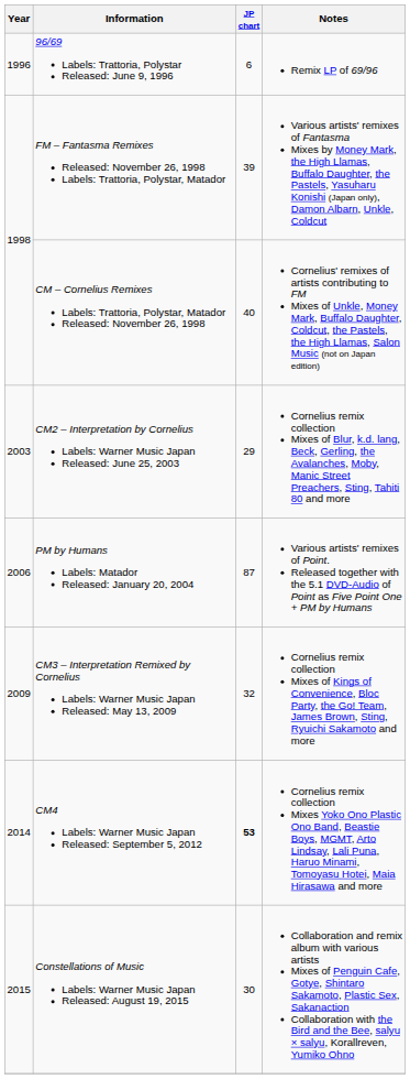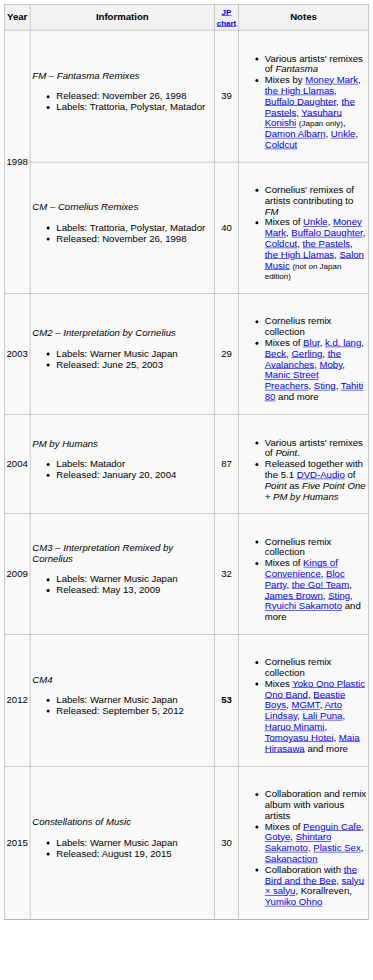 <table class="wikitable">
 <tr>
 <th rowspan="1">Year</th>
 <th rowspan="1" width="300">Information</th>
 <th rowspan="1" width="30"><small><a href='#'>JP chart</a></small><br></th>
 <th rowspan="1">Notes</th>
-</tr>
-<tr>
-<td>1996</td>
-<td><em><a href='#'>96/69</a></em><br><ul><li>Labels: Trattoria, Polystar</li><li>Released: June 9, 1996</li></ul></td>
-<td align=center>6</td>
-<td><br><ul><li>Remix <a href='#'>LP</a> of <em>69/96</em></li></ul></td>
 </tr>
 <tr>
 <td rowspan="2">1998</td>
 <td><em>FM – Fantasma Remixes</em><br><ul><li>Released: November 26, 1998</li><li>Labels: Trattoria, Polystar, Matador</li></ul></td>
 <td align=center>39</td>
 <td><br><ul><li>Various artists' remixes of <em>Fantasma</em></li><li>Mixes by <a href='#'>Money Mark</a>, <a href='#'>the High Llamas</a>, <a href='#'>Buffalo Daughter</a>, <a href='#'>the Pastels</a>, <a href='#'>Yasuharu Konishi</a> <small>(Japan only)</small>, <a href='#'>Damon Albarn</a>, <a href='#'>Unkle</a>, <a href='#'>Coldcut</a></li></ul></td>
 </tr>
 <tr>
 <td><em>CM – Cornelius Remixes</em><br><ul><li>Labels: Trattoria, Polystar, Matador</li><li>Released: November 26, 1998</li></ul></td>
 <td align=center>40</td>
 <td><br><ul><li>Cornelius' remixes of artists contributing to <em>FM</em></li><li>Mixes of <a href='#'>Unkle</a>, <a href='#'>Money Mark</a>, <a href='#'>Buffalo Daughter</a>, <a href='#'>Coldcut</a>, <a href='#'>the Pastels</a>, <a href='#'>the High Llamas</a>, <a href='#'>Salon Music</a> <small>(not on Japan edition)</small></li></ul></td>
 </tr>
 <tr>
 <td>2003</td>
 <td><em>CM2 – Interpretation by Cornelius</em><br><ul><li>Labels: Warner Music Japan</li><li>Released: June 25, 2003</li></ul></td>
 <td align=center>29</td>
 <td><br><ul><li>Cornelius remix collection</li><li>Mixes of <a href='#'>Blur</a>, <a href='#'>k.d. lang</a>, <a href='#'>Beck</a>, <a href='#'>Gerling</a>, <a href='#'>the Avalanches</a>, <a href='#'>Moby</a>, <a href='#'>Manic Street Preachers</a>, <a href='#'>Sting</a>, <a href='#'>Tahiti 80</a> and more</li></ul></td>
 </tr>
 <tr>
-<td>2006</td>
+<td>2004</td>
 <td><em>PM by Humans</em><br><ul><li>Labels: Matador</li><li>Released: January 20, 2004</li></ul></td>
 <td align=center>87</td>
 <td><br><ul><li>Various artists' remixes of <em>Point</em>.</li><li>Released together with the 5.1 <a href='#'>DVD-Audio</a> of <em>Point</em> as <em>Five Point One + PM by Humans</em></li></ul></td>
 </tr>
 <tr>
 <td>2009</td>
 <td><em>CM3 – Interpretation Remixed by Cornelius</em><br><ul><li>Labels: Warner Music Japan</li><li>Released: May 13, 2009</li></ul></td>
 <td align=center>32</td>
 <td><br><ul><li>Cornelius remix collection</li><li>Mixes of <a href='#'>Kings of Convenience</a>, <a href='#'>Bloc Party</a>, <a href='#'>the Go! Team</a>, <a href='#'>James Brown</a>, <a href='#'>Sting</a>, <a href='#'>Ryuichi Sakamoto</a> and more</li></ul></td>
 </tr>
 <tr>
-<td>2014</td>
+<td>2012</td>
 <td><em>CM4</em><br><ul><li>Labels: Warner Music Japan</li><li>Released: September 5, 2012</li></ul></td>
 <td align=center><strong>53</strong></td>
 <td><br><ul><li>Cornelius remix collection</li><li>Mixes <a href='#'>Yoko Ono Plastic Ono Band</a>, <a href='#'>Beastie Boys</a>, <a href='#'>MGMT</a>, <a href='#'>Arto Lindsay</a>, <a href='#'>Lali Puna</a>, <a href='#'>Haruo Minami</a>, <a href='#'>Tomoyasu Hotei</a>, <a href='#'>Maia Hirasawa</a> and more</li></ul></td>
 </tr>
 <tr>
 <td>2015</td>
 <td><em>Constellations of Music</em><br><ul><li>Labels: Warner Music Japan</li><li>Released: August 19, 2015</li></ul></td>
 <td align=center>30</td>
 <td><br><ul><li>Collaboration and remix album with various artists</li><li>Mixes of <a href='#'>Penguin Cafe</a>, <a href='#'>Gotye</a>, <a href='#'>Shintaro Sakamoto</a>, <a href='#'>Plastic Sex</a>, <a href='#'>Sakanaction</a></li><li>Collaboration with <a href='#'>the Bird and the Bee</a>, <a href='#'>salyu × salyu</a>, Korallreven, <a href='#'>Yumiko Ohno</a></li></ul></td>
 </tr>
 <tr>
 </tr>
 </table>
